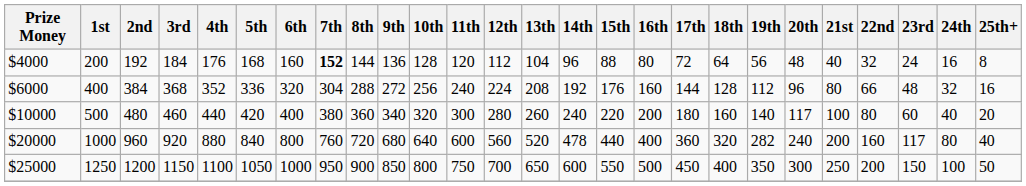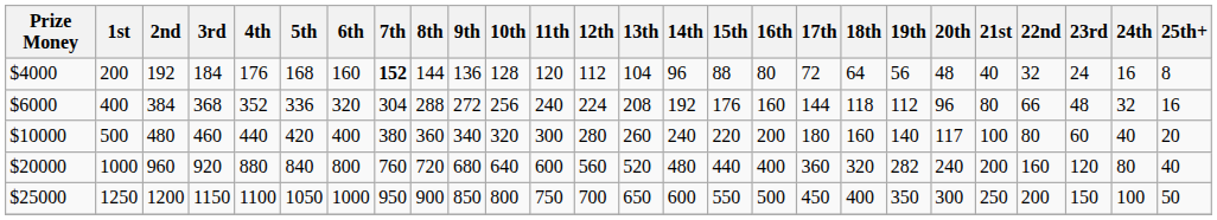 <table class="wikitable" style="background:#f9f9f9; font-size:85%; border:2">
 <tr>
 <th>Prize Money</th>
 <th>1st</th>
 <th>2nd</th>
 <th>3rd</th>
 <th>4th</th>
 <th>5th</th>
 <th>6th</th>
 <th>7th</th>
 <th>8th</th>
 <th>9th</th>
 <th>10th</th>
 <th>11th</th>
 <th>12th</th>
 <th>13th</th>
 <th>14th</th>
 <th>15th</th>
 <th>16th</th>
 <th>17th</th>
 <th>18th</th>
 <th>19th</th>
 <th>20th</th>
 <th>21st</th>
 <th>22nd</th>
 <th>23rd</th>
 <th>24th</th>
 <th>25th+</th>
 </tr>
 <tr>
 <td>$4000</td>
 <td>200</td>
 <td>192</td>
 <td>184</td>
 <td>176</td>
 <td>168</td>
 <td>160</td>
 <td><strong>152</strong></td>
 <td>144</td>
 <td>136</td>
 <td>128</td>
 <td>120</td>
 <td>112</td>
 <td>104</td>
 <td>96</td>
 <td>88</td>
 <td>80</td>
 <td>72</td>
 <td>64</td>
 <td>56</td>
 <td>48</td>
 <td>40</td>
 <td>32</td>
 <td>24</td>
 <td>16</td>
 <td>8</td>
 </tr>
 <tr>
 <td>$6000</td>
 <td>400</td>
 <td>384</td>
 <td>368</td>
 <td>352</td>
 <td>336</td>
 <td>320</td>
 <td>304</td>
 <td>288</td>
 <td>272</td>
 <td>256</td>
 <td>240</td>
 <td>224</td>
 <td>208</td>
 <td>192</td>
 <td>176</td>
 <td>160</td>
 <td>144</td>
-<td>128</td>
+<td>118</td>
 <td>112</td>
 <td>96</td>
 <td>80</td>
 <td>66</td>
 <td>48</td>
 <td>32</td>
 <td>16</td>
 </tr>
 <tr>
 <td>$10000</td>
 <td>500</td>
 <td>480</td>
 <td>460</td>
 <td>440</td>
 <td>420</td>
 <td>400</td>
 <td>380</td>
 <td>360</td>
 <td>340</td>
 <td>320</td>
 <td>300</td>
 <td>280</td>
 <td>260</td>
 <td>240</td>
 <td>220</td>
 <td>200</td>
 <td>180</td>
 <td>160</td>
 <td>140</td>
 <td>117</td>
 <td>100</td>
 <td>80</td>
 <td>60</td>
 <td>40</td>
 <td>20</td>
 </tr>
 <tr>
 <td>$20000</td>
 <td>1000</td>
 <td>960</td>
 <td>920</td>
 <td>880</td>
 <td>840</td>
 <td>800</td>
 <td>760</td>
 <td>720</td>
 <td>680</td>
 <td>640</td>
 <td>600</td>
 <td>560</td>
 <td>520</td>
-<td>478</td>
+<td>480</td>
 <td>440</td>
 <td>400</td>
 <td>360</td>
 <td>320</td>
 <td>282</td>
 <td>240</td>
 <td>200</td>
 <td>160</td>
-<td>117</td>
+<td>120</td>
 <td>80</td>
 <td>40</td>
 </tr>
 <tr>
 <td>$25000</td>
 <td>1250</td>
 <td>1200</td>
 <td>1150</td>
 <td>1100</td>
 <td>1050</td>
 <td>1000</td>
 <td>950</td>
 <td>900</td>
 <td>850</td>
 <td>800</td>
 <td>750</td>
 <td>700</td>
 <td>650</td>
 <td>600</td>
 <td>550</td>
 <td>500</td>
 <td>450</td>
 <td>400</td>
 <td>350</td>
 <td>300</td>
 <td>250</td>
 <td>200</td>
 <td>150</td>
 <td>100</td>
 <td>50</td>
 </tr>
 <tr>
 </tr>
 </table>
